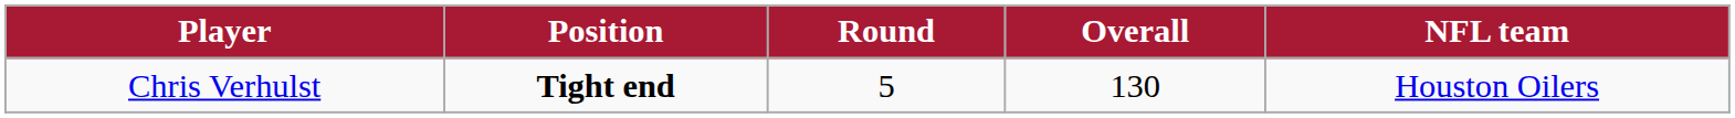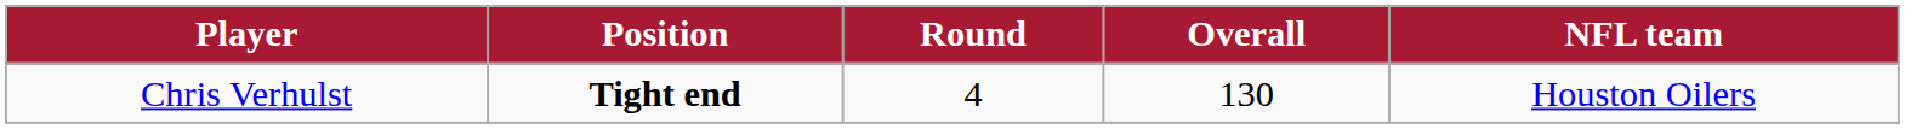 <table class="wikitable" width="65%">
 <tr align="center"  style="background:#A81933;color:#FFFFFF;">
 <td><strong>Player</strong></td>
 <td><strong>Position</strong></td>
 <td><strong>Round</strong></td>
 <td><strong>Overall</strong></td>
 <td><strong>NFL team</strong></td>
 </tr>
 <tr align="center" bgcolor="">
 <td><a href='#'>Chris Verhulst</a></td>
 <td><strong>Tight end</strong></td>
-<td>5</td>
+<td>4</td>
 <td>130</td>
 <td><a href='#'>Houston Oilers</a></td>
 </tr>
 </table>
